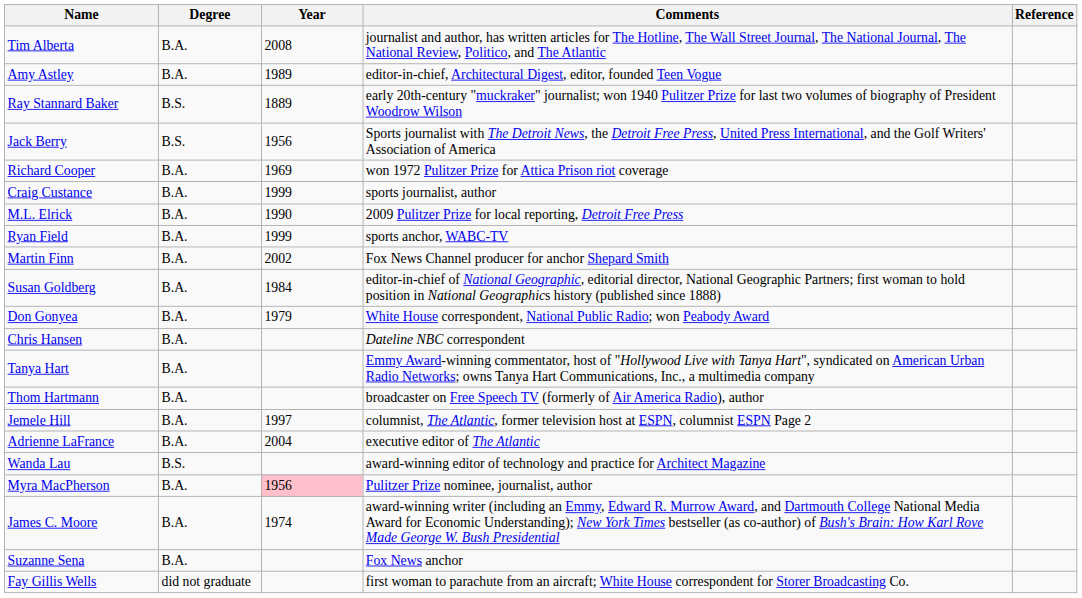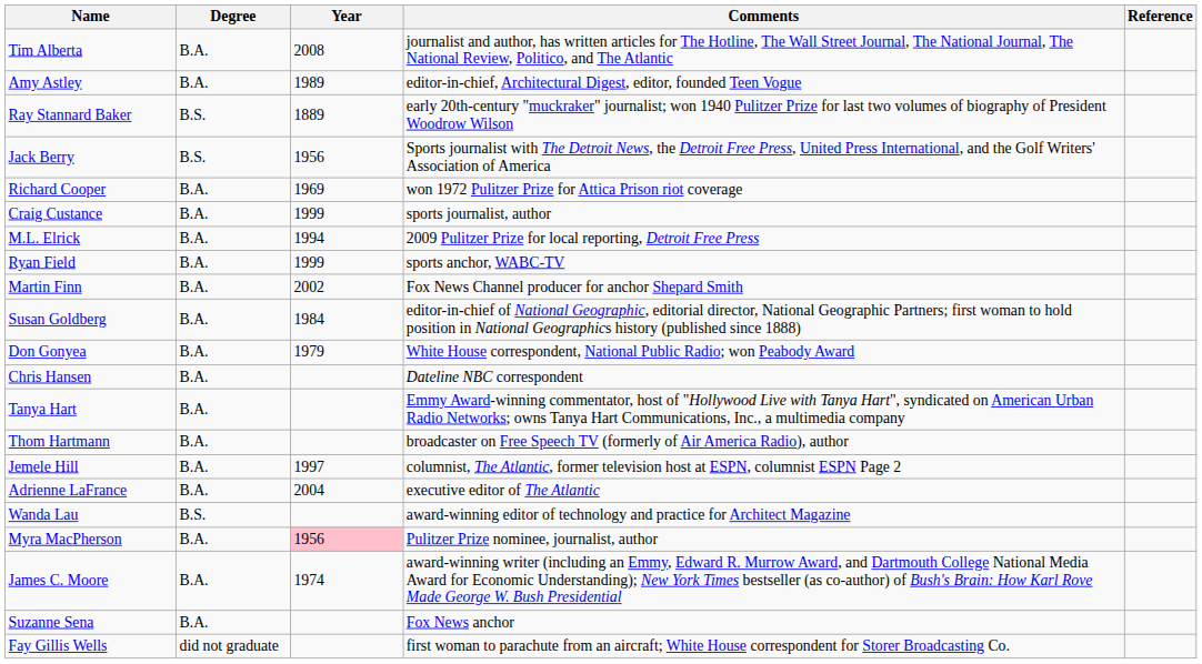 <table class="wikitable sortable">
 <tr>
 <th style="width:15%;">Name</th>
 <th style="width:10%;">Degree</th>
 <th style="width:10%;">Year</th>
 <th style="width:65%;">Comments</th>
 <th style="width:5%;">Reference</th>
 </tr>
 <tr>
 <td><a href='#'>Tim Alberta</a></td>
 <td>B.A.</td>
 <td>2008</td>
 <td>journalist and author, has written articles for <a href='#'>The Hotline</a>, <a href='#'>The Wall Street Journal</a>, <a href='#'>The National Journal</a>, <a href='#'>The National Review</a>, <a href='#'>Politico</a>, and <a href='#'>The Atlantic</a></td>
 <td></td>
 </tr>
 <tr>
 <td><a href='#'>Amy Astley</a></td>
 <td>B.A.</td>
 <td>1989</td>
 <td>editor-in-chief, <a href='#'>Architectural Digest</a>, editor, founded <a href='#'>Teen Vogue</a></td>
 <td></td>
 </tr>
 <tr>
 <td><a href='#'>Ray Stannard Baker</a></td>
 <td>B.S.</td>
 <td>1889</td>
 <td>early 20th-century "<a href='#'>muckraker</a>" journalist; won 1940 <a href='#'>Pulitzer Prize</a> for last two volumes of biography of President <a href='#'>Woodrow Wilson</a></td>
 <td></td>
 </tr>
 <tr>
 <td><a href='#'>Jack Berry</a></td>
 <td>B.S.</td>
 <td>1956</td>
 <td>Sports journalist with <em><a href='#'>The Detroit News</a></em>, the <em><a href='#'>Detroit Free Press</a></em>, <a href='#'>United Press International</a>, and the Golf Writers' Association of America</td>
 <td></td>
 </tr>
 <tr>
 <td><a href='#'>Richard Cooper</a></td>
 <td>B.A.</td>
 <td>1969</td>
 <td>won 1972 <a href='#'>Pulitzer Prize</a> for <a href='#'>Attica Prison riot</a> coverage</td>
 <td></td>
 </tr>
 <tr>
 <td><a href='#'>Craig Custance</a></td>
 <td>B.A.</td>
 <td>1999</td>
 <td>sports journalist, author</td>
 <td></td>
 </tr>
 <tr>
 <td><a href='#'>M.L. Elrick</a></td>
 <td>B.A.</td>
-<td>1990</td>
+<td>1994</td>
 <td>2009 <a href='#'>Pulitzer Prize</a> for local reporting, <em><a href='#'>Detroit Free Press</a></em></td>
 <td></td>
 </tr>
 <tr>
 <td><a href='#'>Ryan Field</a></td>
 <td>B.A.</td>
 <td>1999</td>
 <td>sports anchor, <a href='#'>WABC-TV</a></td>
 <td></td>
 </tr>
 <tr>
 <td><a href='#'>Martin Finn</a></td>
 <td>B.A.</td>
 <td>2002</td>
 <td>Fox News Channel producer for anchor <a href='#'>Shepard Smith</a></td>
 <td></td>
 </tr>
 <tr>
 <td><a href='#'>Susan Goldberg</a></td>
 <td>B.A.</td>
 <td>1984</td>
 <td>editor-in-chief of <em><a href='#'>National Geographic</a></em>, editorial director, National Geographic Partners; first woman to hold position in <em>National Geographic</em>s history (published since 1888)</td>
 <td></td>
 </tr>
 <tr>
 <td><a href='#'>Don Gonyea</a></td>
 <td>B.A.</td>
 <td>1979</td>
 <td><a href='#'>White House</a> correspondent, <a href='#'>National Public Radio</a>; won <a href='#'>Peabody Award</a></td>
 <td></td>
 </tr>
 <tr>
 <td><a href='#'>Chris Hansen</a></td>
 <td>B.A.</td>
 <td></td>
 <td><em>Dateline NBC</em> correspondent</td>
 <td></td>
 </tr>
 <tr>
 <td><a href='#'>Tanya Hart</a></td>
 <td>B.A.</td>
 <td></td>
 <td><a href='#'>Emmy Award</a>-winning commentator, host of "<em>Hollywood Live with Tanya Hart</em>", syndicated on <a href='#'>American Urban Radio Networks</a>; owns Tanya Hart Communications, Inc., a multimedia company</td>
 <td></td>
 </tr>
 <tr>
 <td><a href='#'>Thom Hartmann</a></td>
 <td>B.A.</td>
 <td></td>
 <td>broadcaster on <a href='#'>Free Speech TV</a> (formerly of <a href='#'>Air America Radio</a>), author</td>
 <td></td>
 </tr>
 <tr>
 <td><a href='#'>Jemele Hill</a></td>
 <td>B.A.</td>
 <td>1997</td>
 <td>columnist, <em><a href='#'>The Atlantic</a></em>, former television host at <a href='#'>ESPN</a>, columnist <a href='#'>ESPN</a> Page 2</td>
 <td></td>
 </tr>
 <tr>
 <td><a href='#'>Adrienne LaFrance</a></td>
 <td>B.A.</td>
 <td>2004</td>
 <td>executive editor of <em><a href='#'>The Atlantic</a></em></td>
 <td></td>
 </tr>
 <tr>
 <td><a href='#'>Wanda Lau</a></td>
 <td>B.S.</td>
 <td></td>
 <td>award-winning editor of technology and practice for <a href='#'>Architect Magazine</a></td>
 <td></td>
 </tr>
 <tr>
 <td><a href='#'>Myra MacPherson</a></td>
 <td>B.A.</td>
 <td style="background: pink;">1956</td>
 <td><a href='#'>Pulitzer Prize</a> nominee, journalist, author</td>
 <td></td>
 </tr>
 <tr>
 <td><a href='#'>James C. Moore</a></td>
 <td>B.A.</td>
 <td>1974</td>
 <td>award-winning writer (including an <a href='#'>Emmy</a>, <a href='#'>Edward R. Murrow Award</a>, and <a href='#'>Dartmouth College</a> National Media Award for Economic Understanding); <em><a href='#'>New York Times</a></em> bestseller (as co-author) of <em><a href='#'>Bush's Brain: How Karl Rove Made George W. Bush Presidential</a></em></td>
 <td></td>
 </tr>
 <tr>
 <td><a href='#'>Suzanne Sena</a></td>
 <td>B.A.</td>
 <td></td>
 <td><a href='#'>Fox News</a> anchor</td>
 <td></td>
 </tr>
 <tr>
 <td><a href='#'>Fay Gillis Wells</a></td>
 <td>did not graduate</td>
 <td></td>
 <td>first woman to parachute from an aircraft; <a href='#'>White House</a> correspondent for <a href='#'>Storer Broadcasting</a> Co.</td>
 <td></td>
 </tr>
 </table>
